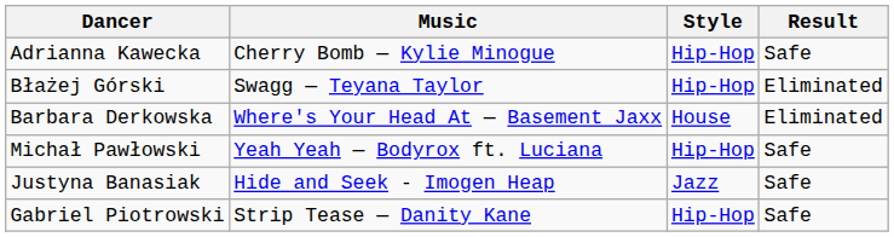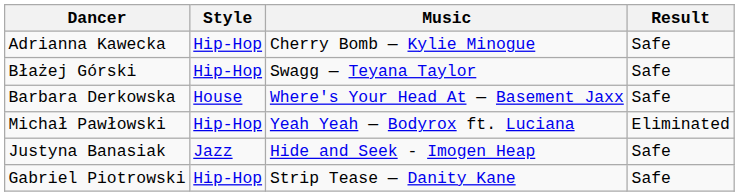 <table class="wikitable">
 <tr>
 <th>Dancer</th>
+<th>Style</th>
 <th>Music</th>
-<th>Style</th>
 <th>Result</th>
 </tr>
 <tr>
 <td>Adrianna Kawecka</td>
+<td><a href='#'>Hip-Hop</a></td>
 <td>Cherry Bomb — <a href='#'>Kylie Minogue</a></td>
-<td><a href='#'>Hip-Hop</a></td>
 <td>Safe</td>
 </tr>
 <tr>
 <td>Błażej Górski</td>
+<td><a href='#'>Hip-Hop</a></td>
 <td>Swagg — <a href='#'>Teyana Taylor</a></td>
+<td>Safe</td>
+</tr>
+<tr>
+<td>Barbara Derkowska</td>
+<td><a href='#'>House</a></td>
+<td><a href='#'>Where's Your Head At</a> — <a href='#'>Basement Jaxx</a></td>
+<td>Safe</td>
+</tr>
+<tr>
+<td>Michał Pawłowski</td>
 <td><a href='#'>Hip-Hop</a></td>
+<td><a href='#'>Yeah Yeah</a> — <a href='#'>Bodyrox</a> ft. <a href='#'>Luciana</a></td>
 <td>Eliminated</td>
 </tr>
 <tr>
-<td>Barbara Derkowska</td>
-<td><a href='#'>Where's Your Head At</a> — <a href='#'>Basement Jaxx</a></td>
-<td><a href='#'>House</a></td>
-<td>Eliminated</td>
-</tr>
-<tr>
-<td>Michał Pawłowski</td>
-<td><a href='#'>Yeah Yeah</a> — <a href='#'>Bodyrox</a> ft. <a href='#'>Luciana</a></td>
-<td><a href='#'>Hip-Hop</a></td>
-<td>Safe</td>
-</tr>
-<tr>
 <td>Justyna Banasiak</td>
+<td><a href='#'>Jazz</a></td>
 <td><a href='#'>Hide and Seek</a> - <a href='#'>Imogen Heap</a></td>
-<td><a href='#'>Jazz</a></td>
 <td>Safe</td>
 </tr>
 <tr>
 <td>Gabriel Piotrowski</td>
+<td><a href='#'>Hip-Hop</a></td>
 <td>Strip Tease — <a href='#'>Danity Kane</a></td>
-<td><a href='#'>Hip-Hop</a></td>
 <td>Safe</td>
 </tr>
 </table>
